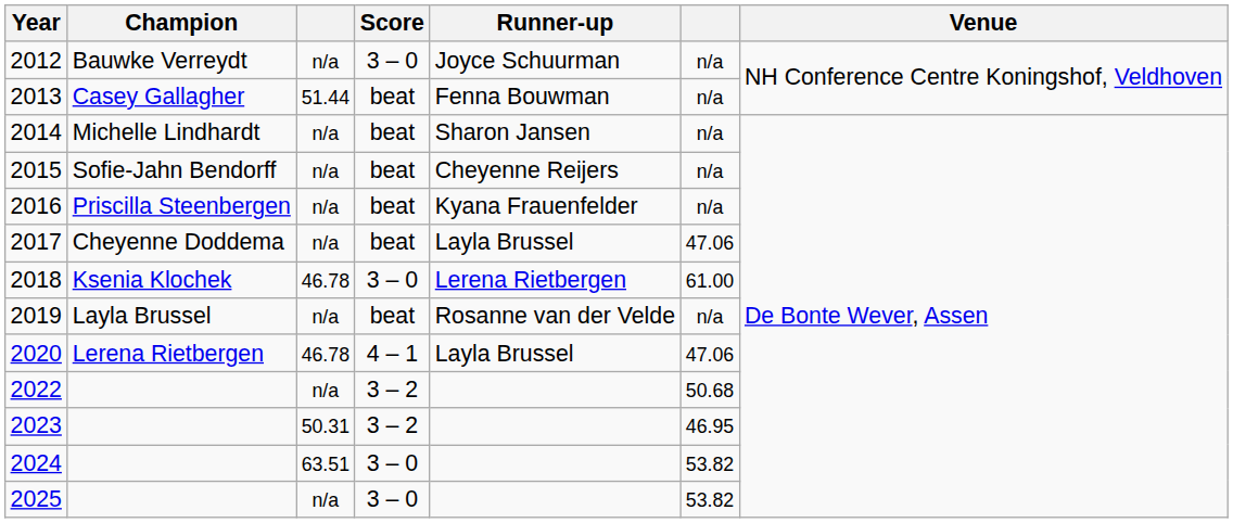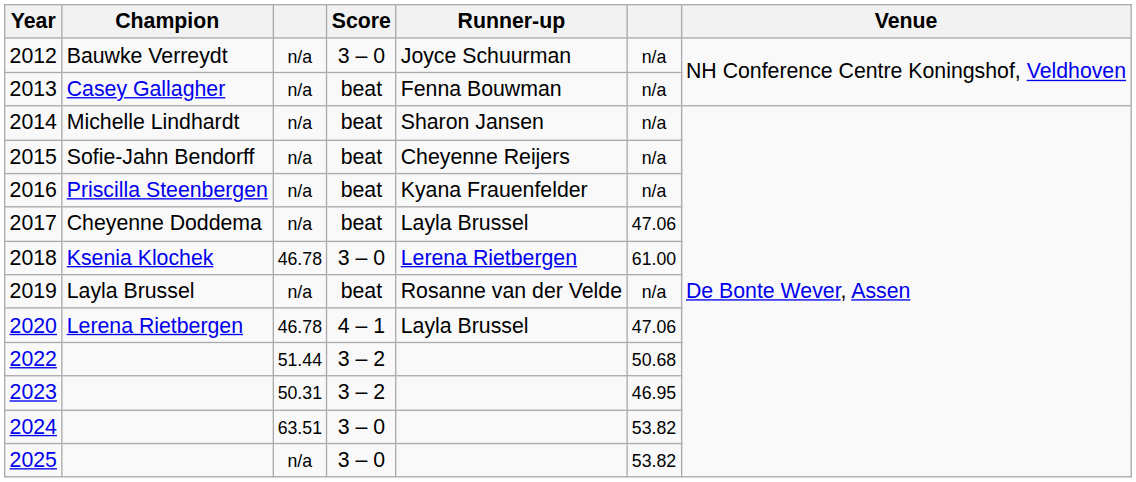 <table class="wikitable sortable">
 <tr>
 <th>Year</th>
 <th>Champion</th>
 <th></th>
 <th>Score</th>
 <th>Runner-up</th>
 <th></th>
 <th>Venue</th>
 </tr>
 <tr>
 <td>2012</td>
 <td> Bauwke Verreydt</td>
 <td align=center><small><span>n/a</span></small></td>
 <td align=center>3 – 0</td>
 <td> Joyce Schuurman</td>
 <td align=center><small><span>n/a</span></small></td>
 <td rowspan=2>NH Conference Centre Koningshof, <a href='#'>Veldhoven</a></td>
 </tr>
 <tr>
 <td>2013</td>
 <td> <a href='#'>Casey Gallagher</a></td>
-<td align=center><small><span>51.44</span></small></td>
+<td align=center><small><span>n/a</span></small></td>
 <td align=center>beat</td>
 <td> Fenna Bouwman</td>
 <td align=center><small><span>n/a</span></small></td>
 </tr>
 <tr>
 <td>2014</td>
 <td> Michelle Lindhardt</td>
 <td align=center><small><span>n/a</span></small></td>
 <td align=center>beat</td>
 <td> Sharon Jansen</td>
 <td align=center><small><span>n/a</span></small></td>
 <td rowspan=11><a href='#'>De Bonte Wever</a>, <a href='#'>Assen</a></td>
 </tr>
 <tr>
 <td>2015</td>
 <td> Sofie-Jahn Bendorff</td>
 <td align=center><small><span>n/a</span></small></td>
 <td align=center>beat</td>
 <td> Cheyenne Reijers</td>
 <td align=center><small><span>n/a</span></small></td>
 </tr>
 <tr>
 <td>2016</td>
 <td> <a href='#'>Priscilla Steenbergen</a></td>
 <td align=center><small><span>n/a</span></small></td>
 <td align=center>beat</td>
 <td> Kyana Frauenfelder</td>
 <td align=center><small><span>n/a</span></small></td>
 </tr>
 <tr>
 <td>2017</td>
 <td> Cheyenne Doddema</td>
 <td align=center><small><span>n/a</span></small></td>
 <td align=center>beat</td>
 <td> Layla Brussel</td>
 <td align=center><small><span>47.06</span></small></td>
 </tr>
 <tr>
 <td>2018</td>
 <td> <a href='#'>Ksenia Klochek</a></td>
 <td align=center><small><span>46.78</span></small></td>
 <td align=center>3 – 0</td>
 <td> <a href='#'>Lerena Rietbergen</a></td>
 <td align=center><small><span>61.00</span></small></td>
 </tr>
 <tr>
 <td>2019</td>
 <td> Layla Brussel</td>
 <td align=center><small><span>n/a</span></small></td>
 <td align=center>beat</td>
 <td> Rosanne van der Velde</td>
 <td align=center><small><span>n/a</span></small></td>
 </tr>
 <tr>
 <td><a href='#'>2020</a></td>
 <td> <a href='#'>Lerena Rietbergen</a></td>
 <td align=center><small><span>46.78</span></small></td>
 <td align=center>4 – 1</td>
 <td> Layla Brussel</td>
 <td align=center><small><span>47.06</span></small></td>
 </tr>
 <tr>
 <td><a href='#'>2022</a></td>
 <td></td>
-<td align=center><small><span>n/a</span></small></td>
+<td align=center><small><span>51.44</span></small></td>
 <td align=center>3 – 2</td>
 <td></td>
 <td align=center><small><span>50.68</span></small></td>
 </tr>
 <tr>
 <td><a href='#'>2023</a></td>
 <td></td>
 <td align=center><small><span>50.31</span></small></td>
 <td align=center>3 – 2</td>
 <td></td>
 <td align=center><small><span>46.95</span></small></td>
 </tr>
 <tr>
 <td><a href='#'>2024</a></td>
 <td></td>
 <td align=center><small><span>63.51</span></small></td>
 <td align=center>3 – 0</td>
 <td></td>
 <td align=center><small><span>53.82</span></small></td>
 </tr>
 <tr>
 <td><a href='#'>2025</a></td>
 <td></td>
 <td align=center><small><span>n/a</span></small></td>
 <td align=center>3 – 0</td>
 <td></td>
 <td align=center><small><span>53.82</span></small></td>
 </tr>
 </table>
